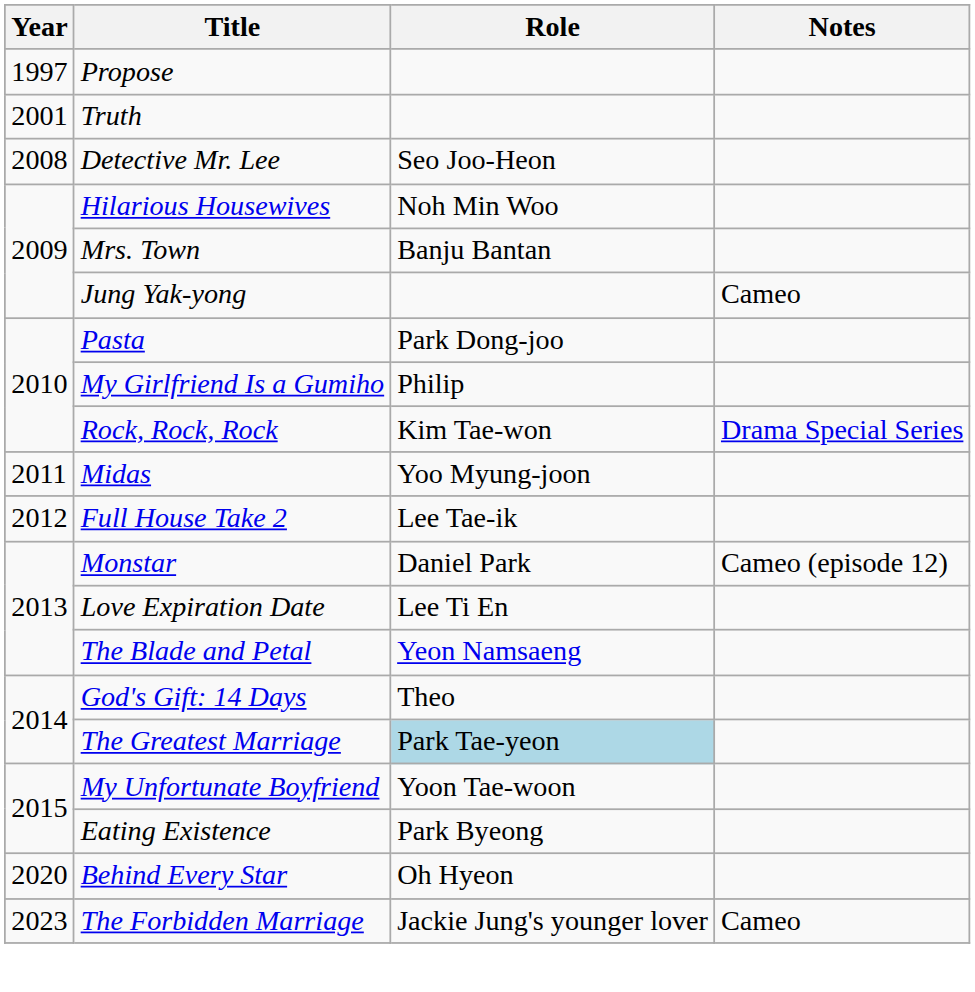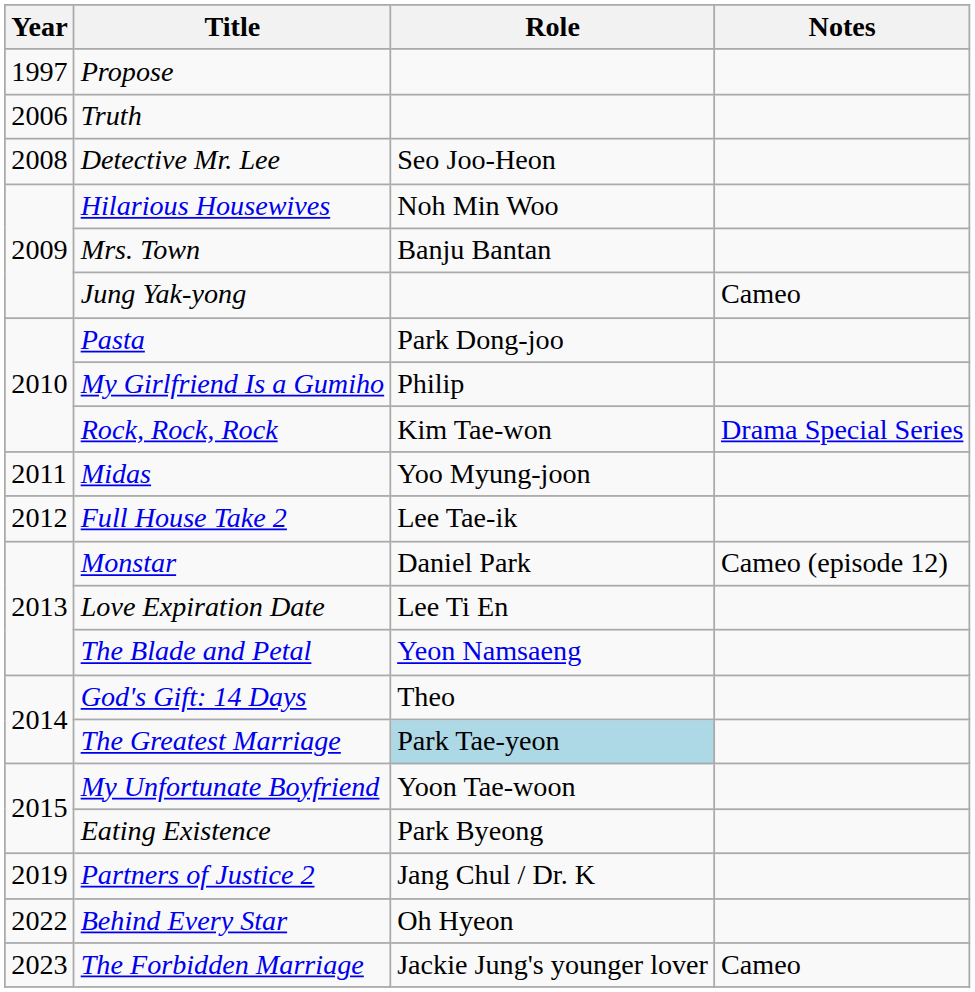 <table class="wikitable">
 <tr>
 <th>Year</th>
 <th>Title</th>
 <th>Role</th>
 <th>Notes</th>
 </tr>
 <tr>
 <td>1997</td>
 <td><em>Propose</em></td>
 <td></td>
 <td></td>
 </tr>
 <tr>
-<td>2001</td>
+<td>2006</td>
 <td><em>Truth</em></td>
 <td></td>
 <td></td>
 </tr>
 <tr>
 <td>2008</td>
 <td><em>Detective Mr. Lee</em></td>
 <td>Seo Joo-Heon</td>
 <td></td>
 </tr>
 <tr>
 <td rowspan=3>2009</td>
 <td><em><a href='#'>Hilarious Housewives</a></em></td>
 <td>Noh Min Woo</td>
 <td></td>
 </tr>
 <tr>
 <td><em>Mrs. Town</em></td>
 <td>Banju Bantan</td>
 <td></td>
 </tr>
 <tr>
 <td><em>Jung Yak-yong</em></td>
 <td></td>
 <td>Cameo</td>
 </tr>
 <tr>
 <td rowspan=3>2010</td>
 <td><em><a href='#'>Pasta</a></em></td>
 <td>Park Dong-joo</td>
 <td></td>
 </tr>
 <tr>
 <td><em><a href='#'>My Girlfriend Is a Gumiho</a></em></td>
 <td>Philip</td>
 <td></td>
 </tr>
 <tr>
 <td><em><a href='#'>Rock, Rock, Rock</a></em></td>
 <td>Kim Tae-won</td>
 <td><a href='#'>Drama Special Series</a></td>
 </tr>
 <tr>
 <td>2011</td>
 <td><em><a href='#'>Midas</a></em></td>
 <td>Yoo Myung-joon</td>
 <td></td>
 </tr>
 <tr>
 <td>2012</td>
 <td><em><a href='#'>Full House Take 2</a></em></td>
 <td>Lee Tae-ik</td>
 <td></td>
 </tr>
 <tr>
 <td rowspan=3>2013</td>
 <td><em><a href='#'>Monstar</a></em></td>
 <td>Daniel Park</td>
 <td>Cameo (episode 12)</td>
 </tr>
 <tr>
 <td><em>Love Expiration Date</em></td>
 <td>Lee Ti En</td>
 <td></td>
 </tr>
 <tr>
 <td><em><a href='#'>The Blade and Petal</a></em></td>
 <td><a href='#'>Yeon Namsaeng</a></td>
 <td></td>
 </tr>
 <tr>
 <td rowspan=2>2014</td>
 <td><em><a href='#'>God's Gift: 14 Days</a></em></td>
 <td>Theo</td>
 <td></td>
 </tr>
 <tr>
 <td><em><a href='#'>The Greatest Marriage</a></em></td>
 <td style="background: lightblue;">Park Tae-yeon</td>
 <td></td>
 </tr>
 <tr>
 <td rowspan=2>2015</td>
 <td><em><a href='#'>My Unfortunate Boyfriend</a></em></td>
 <td>Yoon Tae-woon</td>
 <td></td>
 </tr>
 <tr>
 <td><em>Eating Existence</em></td>
 <td>Park Byeong</td>
 <td></td>
 </tr>
 <tr>
-<td>2020</td>
+<td>2019</td>
+<td><em><a href='#'>Partners of Justice 2</a></em></td>
+<td>Jang Chul / Dr. K</td>
+<td></td>
+</tr>
+<tr>
+<td>2022</td>
 <td><em><a href='#'>Behind Every Star</a></em></td>
 <td>Oh Hyeon</td>
 <td></td>
 </tr>
 <tr>
 <td>2023</td>
 <td><em><a href='#'>The Forbidden Marriage</a></em></td>
 <td>Jackie Jung's younger lover</td>
 <td>Cameo</td>
 </tr>
 </table>
